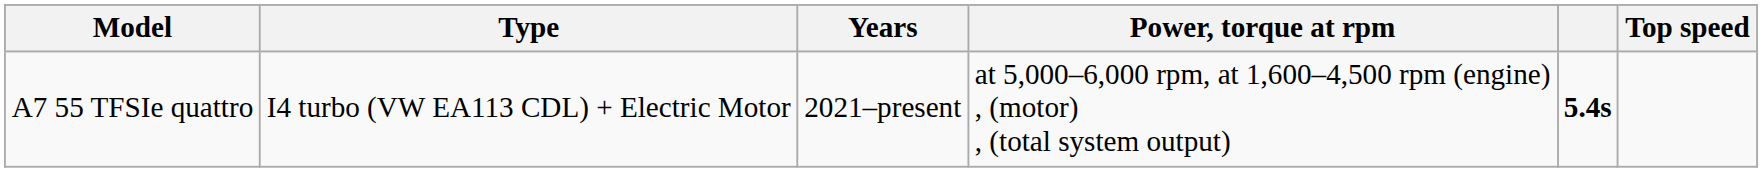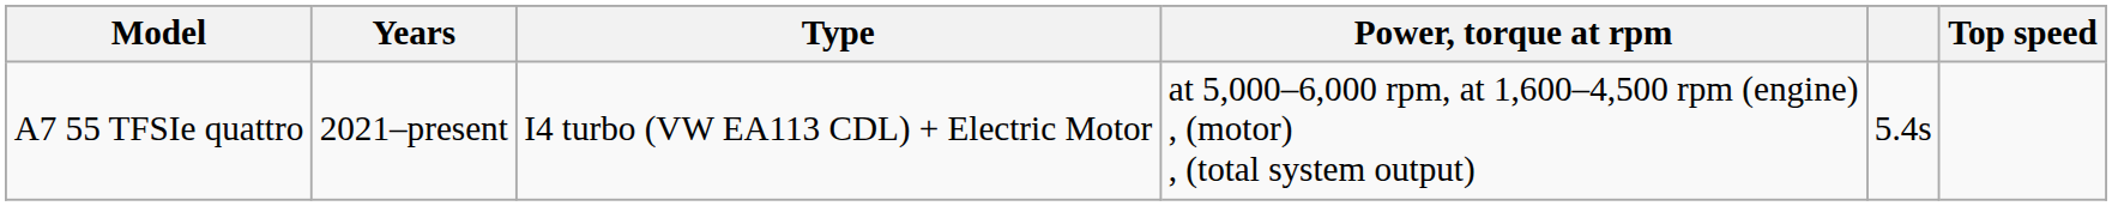 <table class="wikitable sortable collapsible" style="font-size:98%;">
 <tr>
 <th>Model</th>
+<th>Years</th>
 <th>Type</th>
-<th>Years</th>
 <th>Power, torque at rpm</th>
 <th></th>
 <th>Top speed</th>
 </tr>
 <tr>
 <td>A7 55 TFSIe quattro</td>
+<td>2021–present</td>
 <td> I4 turbo (VW EA113 CDL) + Electric Motor</td>
-<td>2021–present</td>
 <td> at 5,000–6,000 rpm,  at 1,600–4,500 rpm (engine)<br>,  (motor)<br>,  (total system output)</td>
-<td><strong>5.4s</strong></td>
+<td>5.4s</td>
 <td></td>
 </tr>
 </table>
